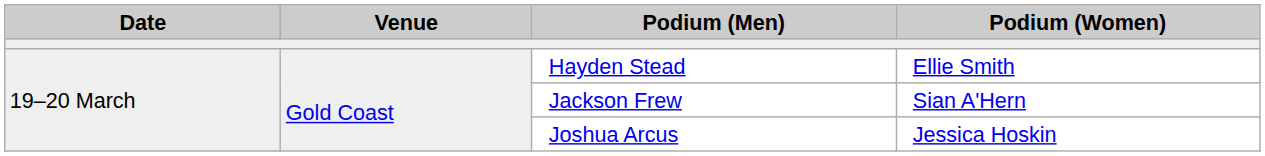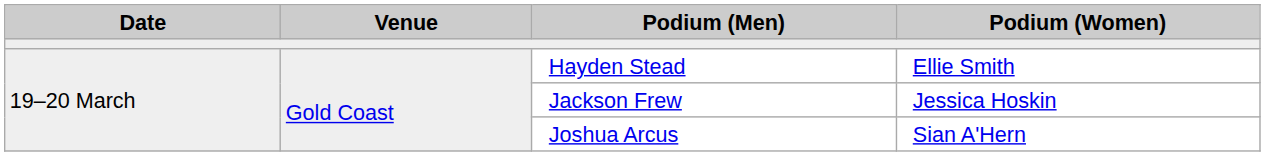 <table class="wikitable" width=70% bgcolor="#f7f8ff" cellpadding="3" cellspacing="0" border="1" style="font-size: 95%; border: gray solid 1px; border-collapse: collapse;">
 <tr bgcolor="#CCCCCC">
 <td align="center"><strong>Date</strong></td>
 <td width=20% align="center"><strong>Venue</strong></td>
 <td width=29% align="center"><strong>Podium (Men)</strong></td>
 <td width=29% align="center"><strong>Podium (Women)</strong></td>
 </tr>
 <tr bgcolor="#EFEFEF">
 <td colspan=4></td>
 </tr>
 <tr bgcolor="#EFEFEF">
 <td rowspan=3>19–20 March</td>
 <td rowspan=3><br><a href='#'>Gold Coast</a></td>
 <td bgcolor="#ffffff">    <a href='#'>Hayden Stead</a></td>
 <td bgcolor="#ffffff">    <a href='#'>Ellie Smith</a></td>
 </tr>
 <tr>
 <td bgcolor="#ffffff">    <a href='#'>Jackson Frew</a></td>
-<td bgcolor="#ffffff">    <a href='#'>Sian A'Hern</a></td>
+<td bgcolor="#ffffff">    <a href='#'>Jessica Hoskin</a></td>
 </tr>
 <tr>
 <td bgcolor="#ffffff">    <a href='#'>Joshua Arcus</a></td>
-<td bgcolor="#ffffff">    <a href='#'>Jessica Hoskin</a></td>
+<td bgcolor="#ffffff">    <a href='#'>Sian A'Hern</a></td>
 </tr>
 </table>
